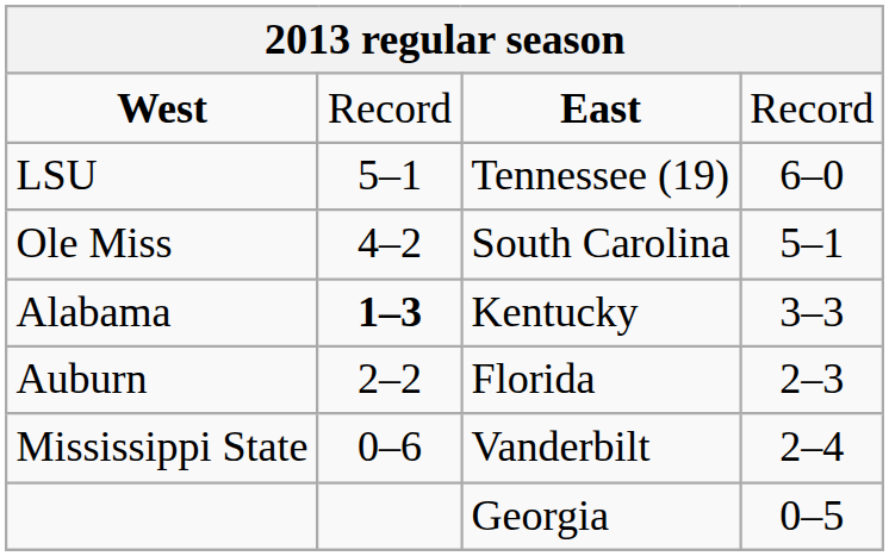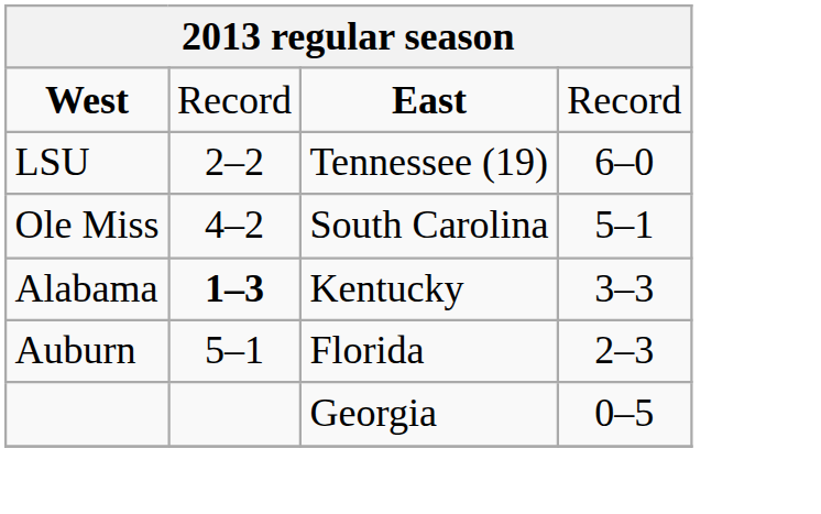 <table class="wikitable">
 <tr>
 <th colspan=4>2013 regular season</th>
 </tr>
 <tr>
 <td align=center><strong>West</strong></td>
 <td align=center>Record</td>
 <td align=center><strong>East</strong></td>
 <td align=center>Record</td>
 </tr>
 <tr>
 <td>LSU</td>
-<td align=center>5–1</td>
+<td align=center>2–2</td>
 <td>Tennessee (19)</td>
 <td align=center>6–0</td>
 </tr>
 <tr>
 <td>Ole Miss</td>
 <td align=center>4–2</td>
 <td>South Carolina</td>
 <td align=center>5–1</td>
 </tr>
 <tr>
 <td>Alabama</td>
 <td align=center><strong>1–3</strong></td>
 <td>Kentucky</td>
 <td align=center>3–3</td>
 </tr>
 <tr>
 <td>Auburn</td>
-<td align=center>2–2</td>
+<td align=center>5–1</td>
 <td>Florida</td>
 <td align=center>2–3</td>
-</tr>
-<tr>
-<td>Mississippi State</td>
-<td align=center>0–6</td>
-<td>Vanderbilt</td>
-<td align=center>2–4</td>
 </tr>
 <tr>
 <td></td>
 <td></td>
 <td>Georgia</td>
 <td align=center>0–5</td>
 </tr>
 <tr>
 </tr>
 </table>
